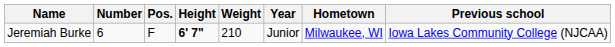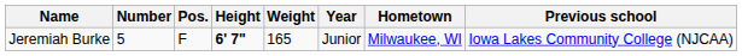 <table class="wikitable sortable" border="1">
 <tr>
 <th>Name</th>
 <th>Number</th>
 <th>Pos.</th>
 <th>Height</th>
 <th>Weight</th>
 <th>Year</th>
 <th>Hometown</th>
 <th class="unsortable">Previous school</th>
 </tr>
 <tr>
 <td>Jeremiah Burke</td>
-<td>6</td>
+<td>5</td>
 <td>F</td>
 <td><strong>6' 7"</strong></td>
-<td>210</td>
+<td>165</td>
 <td>Junior</td>
 <td><a href='#'>Milwaukee, WI</a></td>
 <td><a href='#'>Iowa Lakes Community College</a> (NJCAA)</td>
 </tr>
 </table>
